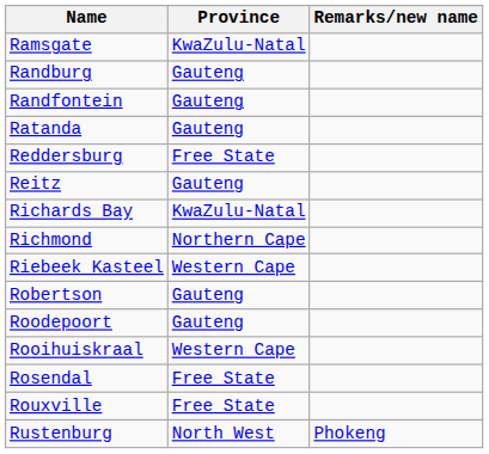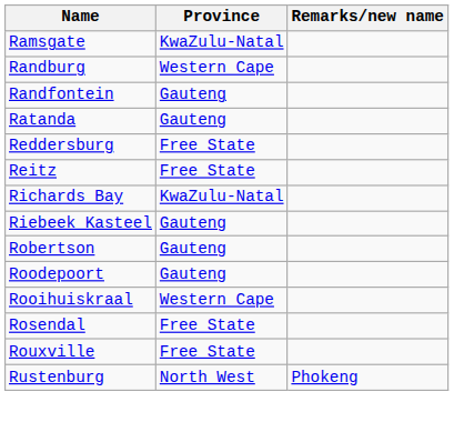 <table class="wikitable sortable" style="font-size: 95%;">
 <tr>
 <th>Name</th>
 <th>Province</th>
 <th>Remarks/new name</th>
 </tr>
 <tr>
 <td><a href='#'>Ramsgate</a></td>
 <td><a href='#'>KwaZulu-Natal</a></td>
 <td></td>
 </tr>
 <tr>
 <td><a href='#'>Randburg</a></td>
-<td><a href='#'>Gauteng</a></td>
+<td><a href='#'>Western Cape</a></td>
 <td></td>
 </tr>
 <tr>
 <td><a href='#'>Randfontein</a></td>
 <td><a href='#'>Gauteng</a></td>
 <td></td>
 </tr>
 <tr>
 <td><a href='#'>Ratanda</a></td>
 <td><a href='#'>Gauteng</a></td>
 <td></td>
 </tr>
 <tr>
 <td><a href='#'>Reddersburg</a></td>
 <td><a href='#'>Free State</a></td>
 <td></td>
 </tr>
 <tr>
 <td><a href='#'>Reitz</a></td>
-<td><a href='#'>Gauteng</a></td>
+<td><a href='#'>Free State</a></td>
 <td></td>
 </tr>
 <tr>
 <td><a href='#'>Richards Bay</a></td>
 <td><a href='#'>KwaZulu-Natal</a></td>
 <td></td>
 </tr>
 <tr>
-<td><a href='#'>Richmond</a></td>
-<td><a href='#'>Northern Cape</a></td>
-<td></td>
-</tr>
-<tr>
 <td><a href='#'>Riebeek Kasteel</a></td>
-<td><a href='#'>Western Cape</a></td>
+<td><a href='#'>Gauteng</a></td>
 <td></td>
 </tr>
 <tr>
 <td><a href='#'>Robertson</a></td>
 <td><a href='#'>Gauteng</a></td>
 <td></td>
 </tr>
 <tr>
 <td><a href='#'>Roodepoort</a></td>
 <td><a href='#'>Gauteng</a></td>
 <td></td>
 </tr>
 <tr>
 <td><a href='#'>Rooihuiskraal</a></td>
 <td><a href='#'>Western Cape</a></td>
 <td></td>
 </tr>
 <tr>
 <td><a href='#'>Rosendal</a></td>
 <td><a href='#'>Free State</a></td>
 <td></td>
 </tr>
 <tr>
 <td><a href='#'>Rouxville</a></td>
 <td><a href='#'>Free State</a></td>
 <td></td>
 </tr>
 <tr>
 <td><a href='#'>Rustenburg</a></td>
 <td><a href='#'>North West</a></td>
 <td><a href='#'>Phokeng</a></td>
 </tr>
 </table>
